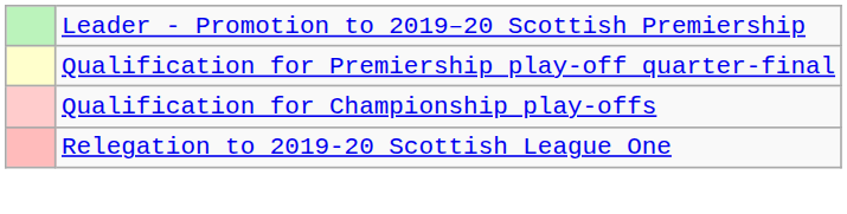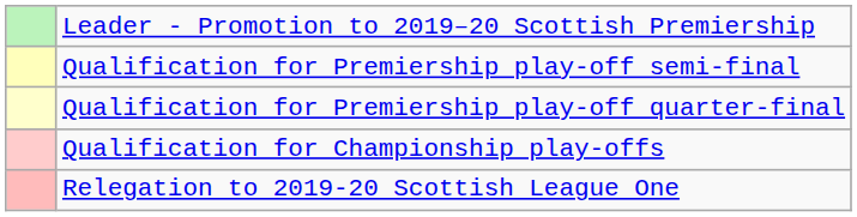 <table class="wikitable">
 <tr>
 <td style="width:20px; background:#BBF3BB;"></td>
 <td><a href='#'>Leader - Promotion to 2019–20 Scottish Premiership</a></td>
+</tr>
+<tr>
+<td style="width:20px; background:#FFFFBB;"></td>
+<td><a href='#'>Qualification for Premiership play-off semi-final</a></td>
 </tr>
 <tr>
 <td style="width:20px; background:#FFFFCC;"></td>
 <td><a href='#'>Qualification for Premiership play-off quarter-final</a></td>
 </tr>
 <tr>
 <td style="width:20px; background:#FFCCCC;"></td>
 <td><a href='#'>Qualification for Championship play-offs</a></td>
 </tr>
 <tr>
 <td style="width:20px; background:#FFBBBB;"></td>
 <td><a href='#'>Relegation to 2019-20 Scottish League One</a></td>
 </tr>
 </table>
